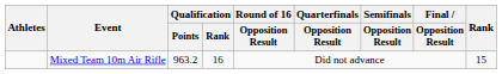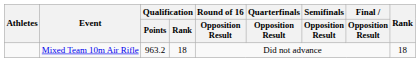 <table class="wikitable" style="font-size:90%;">
 <tr>
 <th rowspan=2>Athletes</th>
 <th rowspan=2>Event</th>
 <th colspan=2>Qualification</th>
 <th>Round of 16</th>
 <th>Quarterfinals</th>
 <th>Semifinals</th>
 <th>Final / </th>
 <th rowspan=2>Rank</th>
 </tr>
 <tr style="font-size:95%">
 <th>Points</th>
 <th>Rank</th>
 <th>Opposition<br>Result</th>
 <th>Opposition<br>Result</th>
 <th>Opposition<br>Result</th>
 <th>Opposition<br>Result</th>
 </tr>
 <tr align=center>
 <td align=left> <br> </td>
 <td align=left><a href='#'>Mixed Team 10m Air Rifle</a></td>
 <td>963.2</td>
-<td>16</td>
+<td>18</td>
 <td colspan=4>Did not advance</td>
-<td>15</td>
+<td>18</td>
 </tr>
 </table>
